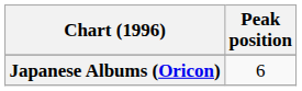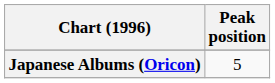 <table class="wikitable sortable plainrowheaders" style="text-align:center">
 <tr>
 <th scope="col">Chart (1996)</th>
 <th scope="col">Peak<br>position</th>
 </tr>
 <tr>
 </tr>
 <tr>
 </tr>
 <tr>
 </tr>
 <tr>
 <th scope="row">Japanese Albums (<a href='#'>Oricon</a>)</th>
-<td align="center">6</td>
+<td align="center">5</td>
 </tr>
 <tr>
 </tr>
 <tr>
 </tr>
 <tr>
 </tr>
 </table>
